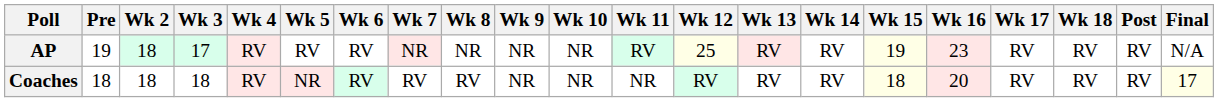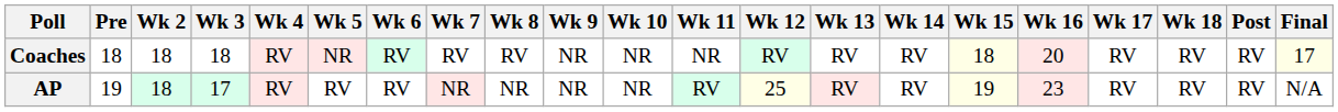 <table class="wikitable" style="white-space:nowrap;text-align:center;">
 <tr>
 <th>Poll</th>
 <th>Pre</th>
 <th>Wk 2</th>
 <th>Wk 3</th>
 <th>Wk 4</th>
 <th>Wk 5</th>
 <th>Wk 6</th>
 <th>Wk 7</th>
 <th>Wk 8</th>
 <th>Wk 9</th>
 <th>Wk 10</th>
 <th>Wk 11</th>
 <th>Wk 12</th>
 <th>Wk 13</th>
 <th>Wk 14</th>
 <th>Wk 15</th>
 <th>Wk 16</th>
 <th>Wk 17</th>
 <th>Wk 18</th>
 <th>Post</th>
 <th>Final</th>
 </tr>
 <tr>
+<th>Coaches</th>
+<td style="background:#FFF;">18</td>
+<td style="background:#FFF;">18</td>
+<td style="background:#FFF;">18</td>
+<td style="background:#FFE6E6;">RV</td>
+<td style="background:#FFE6E6;">NR</td>
+<td style="background:#D8FFEB;">RV</td>
+<td style="background:#FFF;">RV</td>
+<td style="background:#FFF;">RV</td>
+<td style="background:#FFF;">NR</td>
+<td style="background:#FFF;">NR</td>
+<td style="background:#FFF;">NR</td>
+<td style="background:#D8FFEB;">RV</td>
+<td style="background:#FFF;">RV</td>
+<td style="background:#FFF;">RV</td>
+<td style="background:#FFFFE6;">18</td>
+<td style="background:#FFE6E6;">20</td>
+<td style="background:#FFF;">RV</td>
+<td style="background:#FFF;">RV</td>
+<td style="background:#FFF;">RV</td>
+<td style="background:#FFFFE6;">17</td>
+</tr>
+<tr>
 <th>AP</th>
 <td style="background:#FFF;">19</td>
 <td style="background:#D8FFEB;">18</td>
 <td style="background:#D8FFEB;">17</td>
 <td style="background:#FFE6E6;">RV</td>
 <td style="background:#FFF;">RV</td>
 <td style="background:#FFF;">RV</td>
 <td style="background:#FFE6E6;">NR</td>
 <td style="background:#FFF;">NR</td>
 <td style="background:#FFF;">NR</td>
 <td style="background:#FFF;">NR</td>
 <td style="background:#D8FFEB;">RV</td>
 <td style="background:#FFFFE6;">25</td>
 <td style="background:#FFE6E6;">RV</td>
 <td style="background:#FFF;">RV</td>
 <td style="background:#FFFFE6;">19</td>
 <td style="background:#FFE6E6;">23</td>
 <td style="background:#FFF;">RV</td>
 <td style="background:#FFF;">RV</td>
 <td style="background:#FFF;">RV</td>
 <td style="background:#FFF;">N/A</td>
 </tr>
-<tr>
-<th>Coaches</th>
-<td style="background:#FFF;">18</td>
-<td style="background:#FFF;">18</td>
-<td style="background:#FFF;">18</td>
-<td style="background:#FFE6E6;">RV</td>
-<td style="background:#FFE6E6;">NR</td>
-<td style="background:#D8FFEB;">RV</td>
-<td style="background:#FFF;">RV</td>
-<td style="background:#FFF;">RV</td>
-<td style="background:#FFF;">NR</td>
-<td style="background:#FFF;">NR</td>
-<td style="background:#FFF;">NR</td>
-<td style="background:#D8FFEB;">RV</td>
-<td style="background:#FFF;">RV</td>
-<td style="background:#FFF;">RV</td>
-<td style="background:#FFFFE6;">18</td>
-<td style="background:#FFE6E6;">20</td>
-<td style="background:#FFF;">RV</td>
-<td style="background:#FFF;">RV</td>
-<td style="background:#FFF;">RV</td>
-<td style="background:#FFFFE6;">17</td>
-</tr>
 </table>
